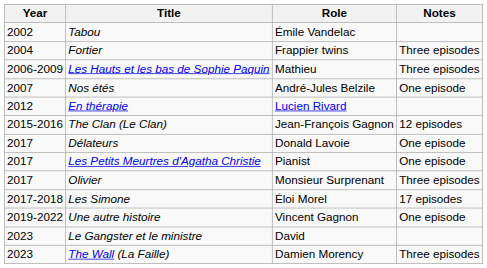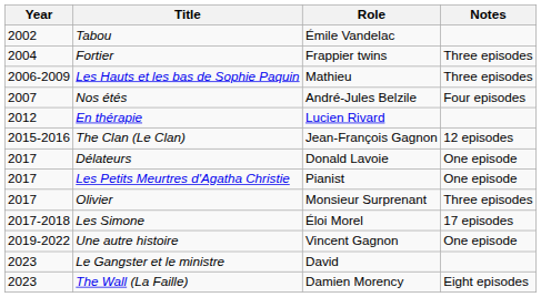 <table class="wikitable">
 <tr>
 <th>Year</th>
 <th>Title</th>
 <th>Role</th>
 <th>Notes</th>
 </tr>
 <tr>
 <td>2002</td>
 <td><em>Tabou</em></td>
 <td>Émile Vandelac</td>
 <td></td>
 </tr>
 <tr>
 <td>2004</td>
 <td><em>Fortier</em></td>
 <td>Frappier twins</td>
 <td>Three episodes</td>
 </tr>
 <tr>
 <td>2006-2009</td>
 <td><em><a href='#'>Les Hauts et les bas de Sophie Paquin</a></em></td>
 <td>Mathieu</td>
 <td>Three episodes</td>
 </tr>
 <tr>
 <td>2007</td>
 <td><em>Nos étés</em></td>
 <td>André-Jules Belzile</td>
-<td>One episode</td>
+<td>Four episodes</td>
 </tr>
 <tr>
 <td>2012</td>
 <td><em><a href='#'>En thérapie</a></em></td>
 <td><a href='#'>Lucien Rivard</a></td>
 <td></td>
 </tr>
 <tr>
 <td>2015-2016</td>
 <td><em>The Clan (Le Clan)</em></td>
 <td>Jean-François Gagnon</td>
 <td>12 episodes</td>
 </tr>
 <tr>
 <td>2017</td>
 <td><em>Délateurs</em></td>
 <td>Donald Lavoie</td>
 <td>One episode</td>
 </tr>
 <tr>
 <td>2017</td>
 <td><em><a href='#'>Les Petits Meurtres d'Agatha Christie</a></em></td>
 <td>Pianist</td>
 <td>One episode</td>
 </tr>
 <tr>
 <td>2017</td>
 <td><em>Olivier</em></td>
 <td>Monsieur Surprenant</td>
 <td>Three episodes</td>
 </tr>
 <tr>
 <td>2017-2018</td>
 <td><em>Les Simone</em></td>
 <td>Éloi Morel</td>
 <td>17 episodes</td>
 </tr>
 <tr>
 <td>2019-2022</td>
 <td><em>Une autre histoire</em></td>
 <td>Vincent Gagnon</td>
 <td>One episode</td>
 </tr>
 <tr>
 <td>2023</td>
 <td><em>Le Gangster et le ministre</em></td>
 <td>David</td>
 <td></td>
 </tr>
 <tr>
 <td>2023</td>
 <td><em><a href='#'>The Wall</a> (La Faille)</em></td>
 <td>Damien Morency</td>
-<td>Three episodes</td>
+<td>Eight episodes</td>
 </tr>
 </table>
